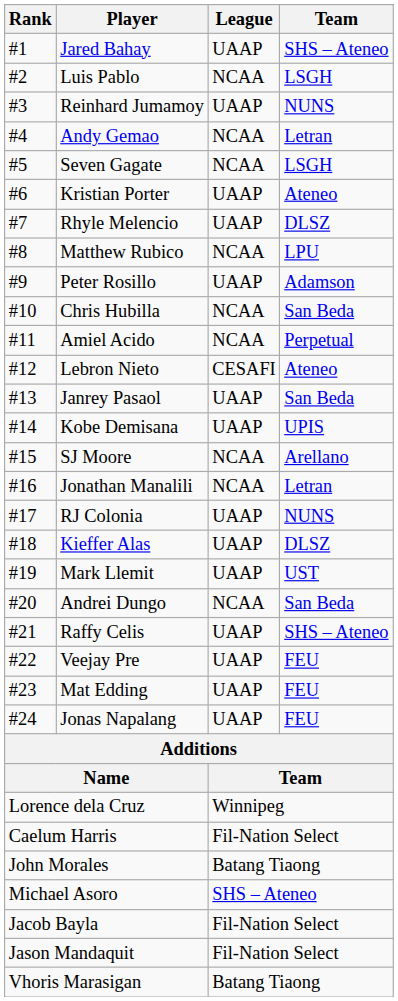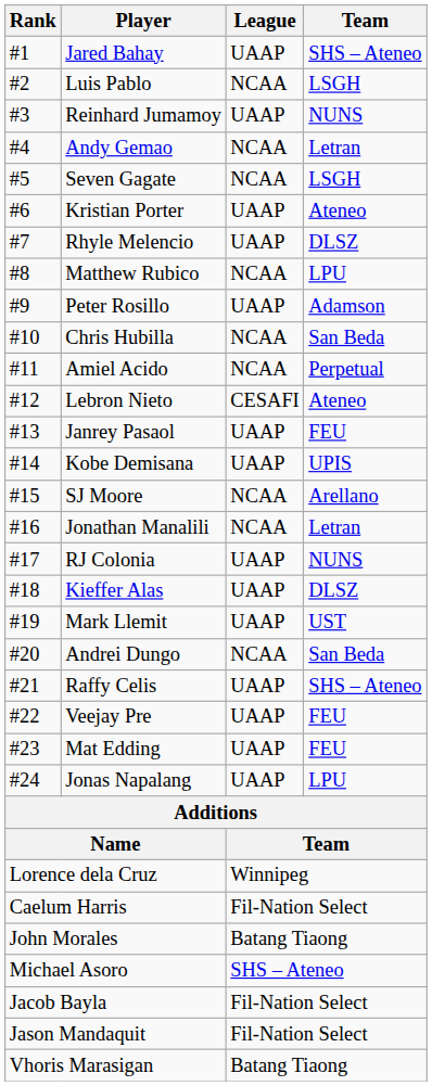 <table class="wikitable">
 <tr>
 <th>Rank</th>
 <th>Player</th>
 <th>League</th>
 <th>Team</th>
 </tr>
 <tr>
 <td>#1</td>
 <td><a href='#'>Jared Bahay</a></td>
 <td>UAAP</td>
 <td><a href='#'>SHS – Ateneo</a></td>
 </tr>
 <tr>
 <td>#2</td>
 <td>Luis Pablo</td>
 <td>NCAA</td>
 <td><a href='#'>LSGH</a></td>
 </tr>
 <tr>
 <td>#3</td>
 <td>Reinhard Jumamoy</td>
 <td>UAAP</td>
 <td><a href='#'>NUNS</a></td>
 </tr>
 <tr>
 <td>#4</td>
 <td><a href='#'>Andy Gemao</a></td>
 <td>NCAA</td>
 <td><a href='#'>Letran</a></td>
 </tr>
 <tr>
 <td>#5</td>
 <td>Seven Gagate</td>
 <td>NCAA</td>
 <td><a href='#'>LSGH</a></td>
 </tr>
 <tr>
 <td>#6</td>
 <td>Kristian Porter</td>
 <td>UAAP</td>
 <td><a href='#'>Ateneo</a></td>
 </tr>
 <tr>
 <td>#7</td>
 <td>Rhyle Melencio</td>
 <td>UAAP</td>
 <td><a href='#'>DLSZ</a></td>
 </tr>
 <tr>
 <td>#8</td>
 <td>Matthew Rubico</td>
 <td>NCAA</td>
 <td><a href='#'>LPU</a></td>
 </tr>
 <tr>
 <td>#9</td>
 <td>Peter Rosillo</td>
 <td>UAAP</td>
 <td><a href='#'>Adamson</a></td>
 </tr>
 <tr>
 <td>#10</td>
 <td>Chris Hubilla</td>
 <td>NCAA</td>
 <td><a href='#'>San Beda</a></td>
 </tr>
 <tr>
 <td>#11</td>
 <td>Amiel Acido</td>
 <td>NCAA</td>
 <td><a href='#'>Perpetual</a></td>
 </tr>
 <tr>
 <td>#12</td>
 <td>Lebron Nieto</td>
 <td>CESAFI</td>
 <td><a href='#'>Ateneo</a></td>
 </tr>
 <tr>
 <td>#13</td>
 <td>Janrey Pasaol</td>
 <td>UAAP</td>
-<td><a href='#'>San Beda</a></td>
+<td><a href='#'>FEU</a></td>
 </tr>
 <tr>
 <td>#14</td>
 <td>Kobe Demisana</td>
 <td>UAAP</td>
 <td><a href='#'>UPIS</a></td>
 </tr>
 <tr>
 <td>#15</td>
 <td>SJ Moore</td>
 <td>NCAA</td>
 <td><a href='#'>Arellano</a></td>
 </tr>
 <tr>
 <td>#16</td>
 <td>Jonathan Manalili</td>
 <td>NCAA</td>
 <td><a href='#'>Letran</a></td>
 </tr>
 <tr>
 <td>#17</td>
 <td>RJ Colonia</td>
 <td>UAAP</td>
 <td><a href='#'>NUNS</a></td>
 </tr>
 <tr>
 <td>#18</td>
 <td><a href='#'>Kieffer Alas</a></td>
 <td>UAAP</td>
 <td><a href='#'>DLSZ</a></td>
 </tr>
 <tr>
 <td>#19</td>
 <td>Mark Llemit</td>
 <td>UAAP</td>
 <td><a href='#'>UST</a></td>
 </tr>
 <tr>
 <td>#20</td>
 <td>Andrei Dungo</td>
 <td>NCAA</td>
 <td><a href='#'>San Beda</a></td>
 </tr>
 <tr>
 <td>#21</td>
 <td>Raffy Celis</td>
 <td>UAAP</td>
 <td><a href='#'>SHS – Ateneo</a></td>
 </tr>
 <tr>
 <td>#22</td>
 <td>Veejay Pre</td>
 <td>UAAP</td>
 <td><a href='#'>FEU</a></td>
 </tr>
 <tr>
 <td>#23</td>
 <td>Mat Edding</td>
 <td>UAAP</td>
 <td><a href='#'>FEU</a></td>
 </tr>
 <tr>
 <td>#24</td>
 <td>Jonas Napalang</td>
 <td>UAAP</td>
-<td><a href='#'>FEU</a></td>
+<td><a href='#'>LPU</a></td>
 </tr>
 <tr>
 <th colspan="4">Additions</th>
 </tr>
 <tr>
 <th colspan="2">Name</th>
 <th colspan="2">Team</th>
 </tr>
 <tr>
 <td colspan="2">Lorence dela Cruz</td>
 <td colspan="2">Winnipeg</td>
 </tr>
 <tr>
 <td colspan="2">Caelum Harris</td>
 <td colspan="2">Fil-Nation Select</td>
 </tr>
 <tr>
 <td colspan="2">John Morales</td>
 <td colspan="2">Batang Tiaong</td>
 </tr>
 <tr>
 <td colspan="2">Michael Asoro</td>
 <td colspan="2"><a href='#'>SHS – Ateneo</a></td>
 </tr>
 <tr>
 <td colspan="2">Jacob Bayla</td>
 <td colspan="2">Fil-Nation Select</td>
 </tr>
 <tr>
 <td colspan="2">Jason Mandaquit</td>
 <td colspan="2">Fil-Nation Select</td>
 </tr>
 <tr>
 <td colspan="2">Vhoris Marasigan</td>
 <td colspan="2">Batang Tiaong</td>
 </tr>
 </table>
